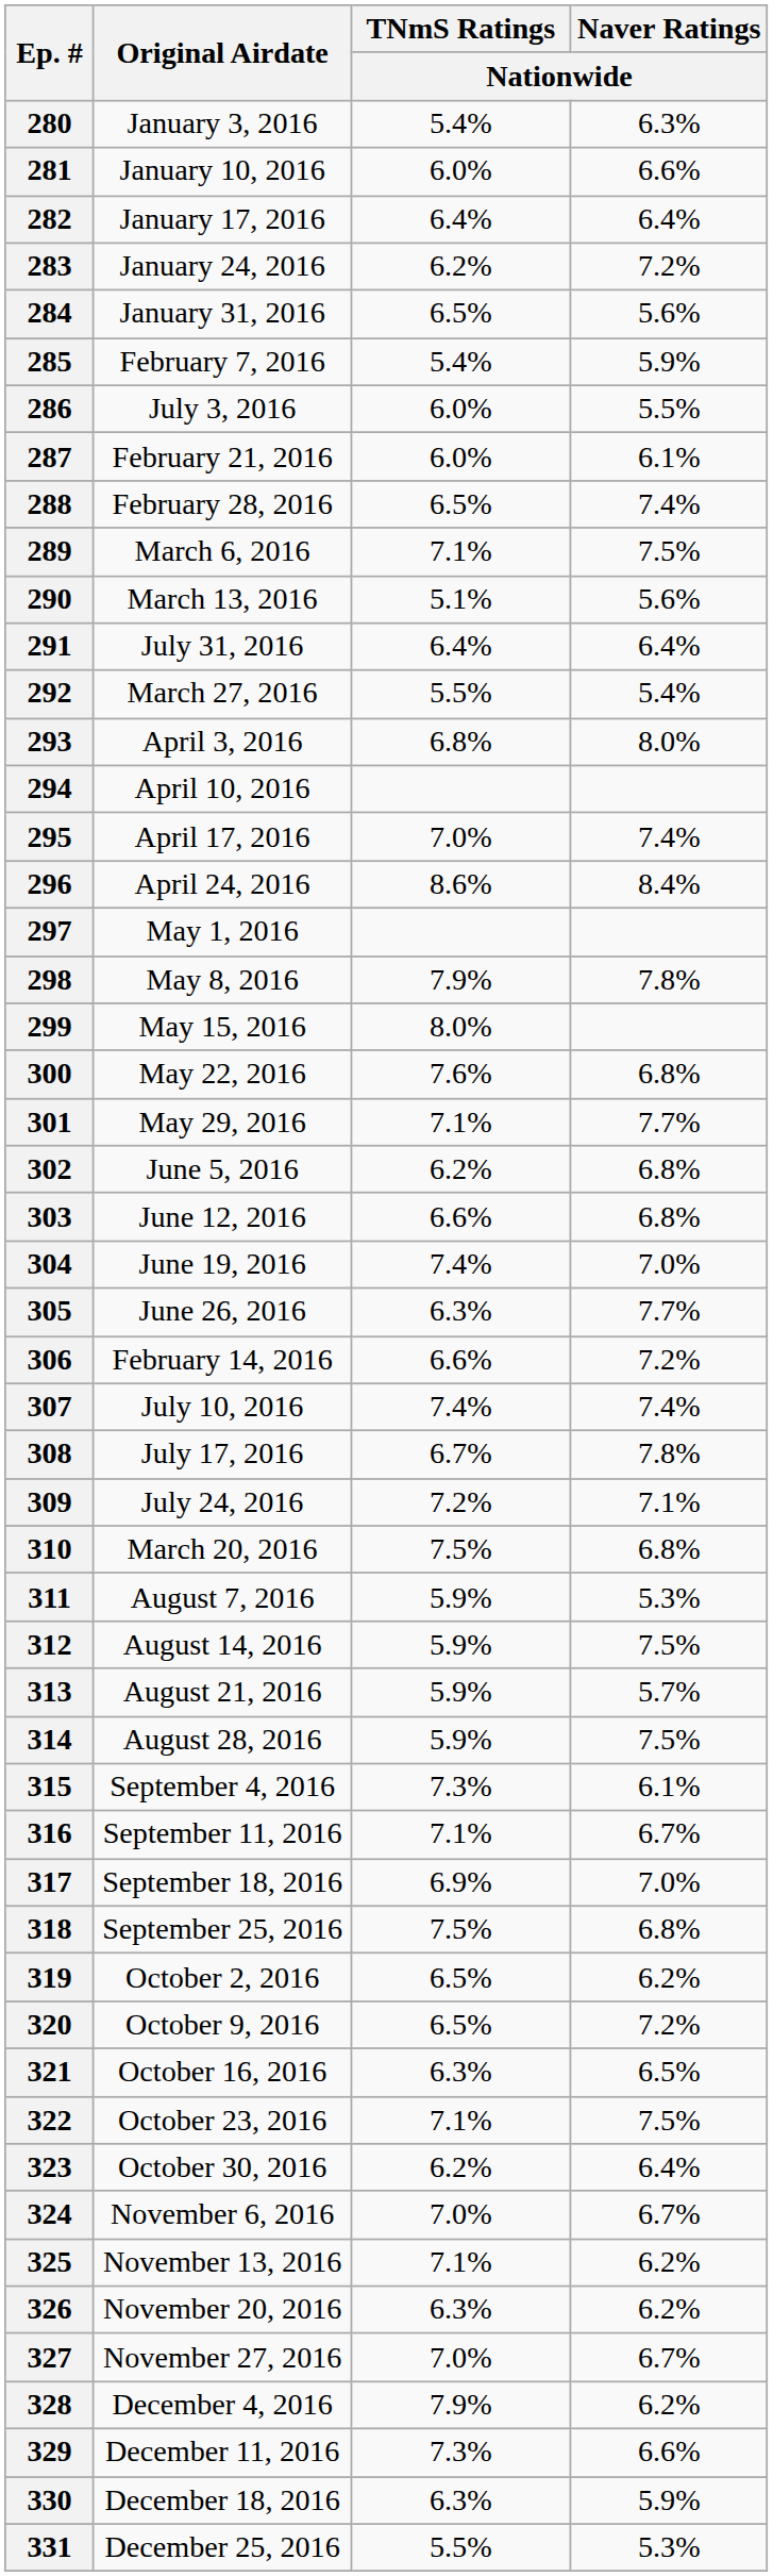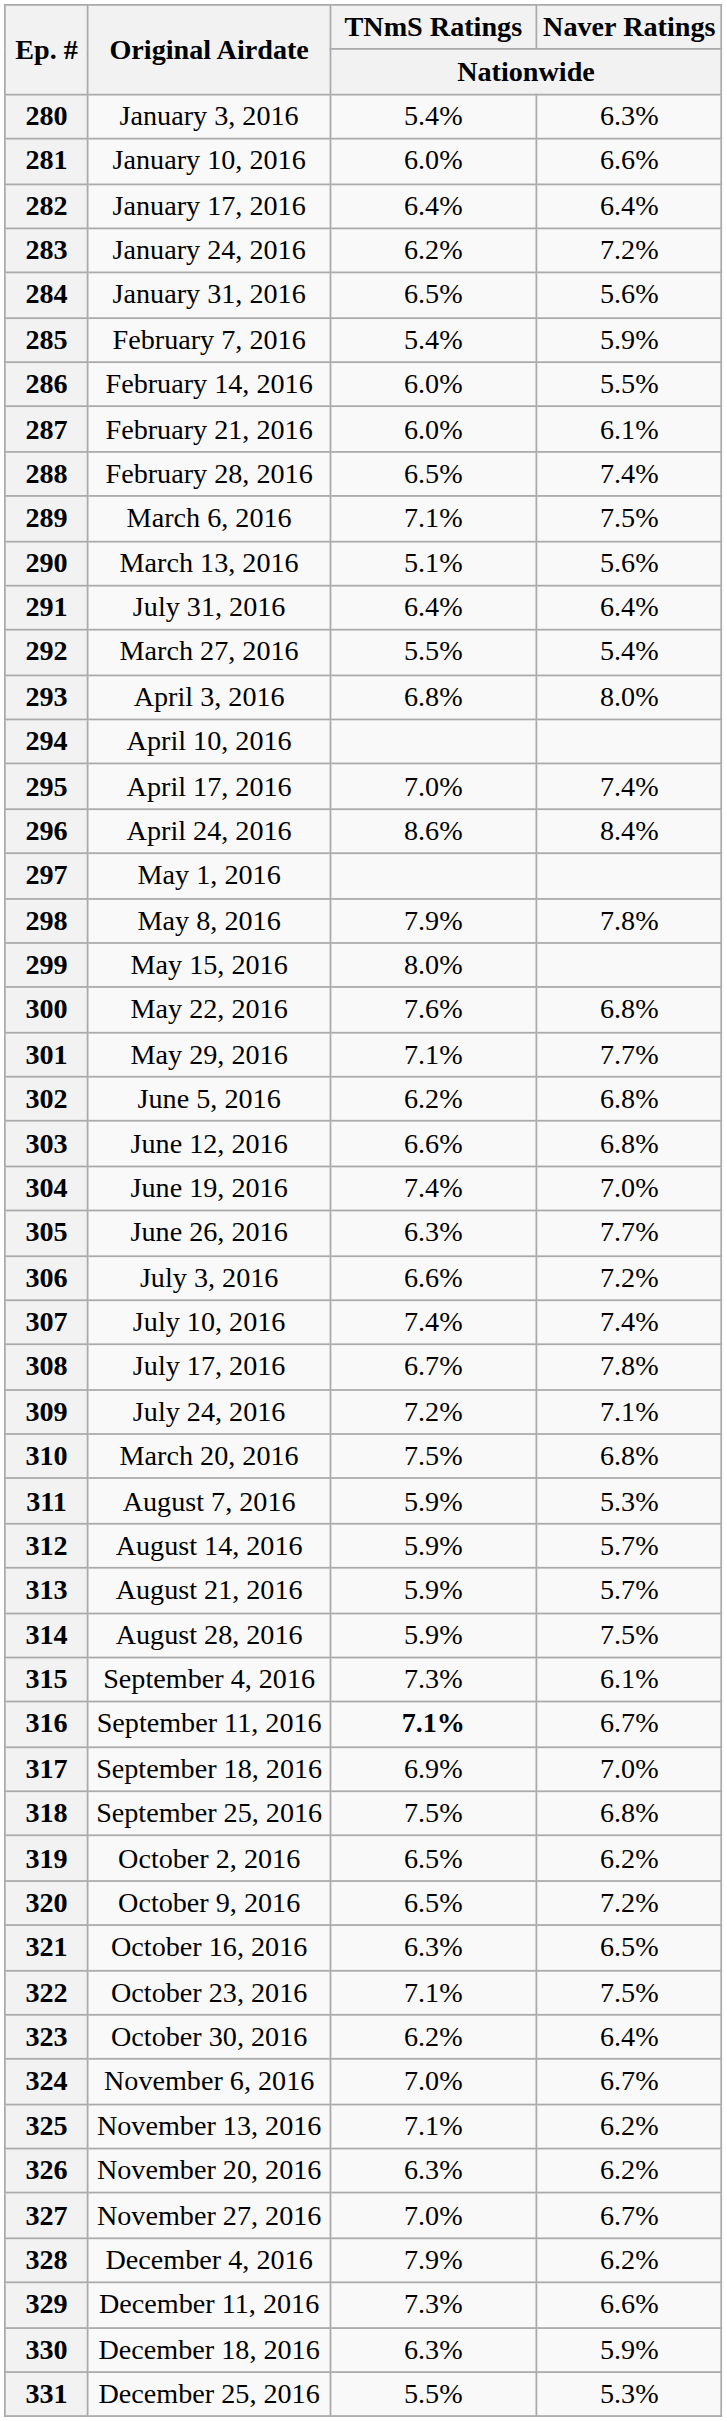 <table class="wikitable sortable" style="text-align:center">
 <tr>
 <th rowspan="2" style="width:40px;">Ep. #</th>
 <th rowspan="2" style="width:130px;">Original Airdate</th>
 <th width=110>TNmS Ratings</th>
 <th colspan="2">Naver Ratings</th>
 </tr>
 <tr>
 <th colspan="2">Nationwide</th>
 </tr>
 <tr>
 <th>280</th>
 <td>January 3, 2016</td>
 <td>5.4%</td>
 <td>6.3%</td>
 </tr>
 <tr>
 <th>281</th>
 <td>January 10, 2016</td>
 <td>6.0%</td>
 <td>6.6%</td>
 </tr>
 <tr>
 <th>282</th>
 <td>January 17, 2016</td>
 <td>6.4%</td>
 <td>6.4%</td>
 </tr>
 <tr>
 <th>283</th>
 <td>January 24, 2016</td>
 <td>6.2%</td>
 <td>7.2%</td>
 </tr>
 <tr>
 <th>284</th>
 <td>January 31, 2016</td>
 <td>6.5%</td>
 <td>5.6%</td>
 </tr>
 <tr>
 <th>285</th>
 <td>February 7, 2016</td>
 <td>5.4%</td>
 <td>5.9%</td>
 </tr>
 <tr>
 <th>286</th>
-<td>July 3, 2016</td>
+<td>February 14, 2016</td>
 <td>6.0%</td>
 <td>5.5%</td>
 </tr>
 <tr>
 <th>287</th>
 <td>February 21, 2016</td>
 <td>6.0%</td>
 <td>6.1%</td>
 </tr>
 <tr>
 <th>288</th>
 <td>February 28, 2016</td>
 <td>6.5%</td>
 <td>7.4%</td>
 </tr>
 <tr>
 <th>289</th>
 <td>March 6, 2016</td>
 <td>7.1%</td>
 <td>7.5%</td>
 </tr>
 <tr>
 <th>290</th>
 <td>March 13, 2016</td>
 <td>5.1%</td>
 <td>5.6%</td>
 </tr>
 <tr>
 <th>291</th>
 <td>July 31, 2016</td>
 <td>6.4%</td>
 <td>6.4%</td>
 </tr>
 <tr>
 <th>292</th>
 <td>March 27, 2016</td>
 <td>5.5%</td>
 <td>5.4%</td>
 </tr>
 <tr>
 <th>293</th>
 <td>April 3, 2016</td>
 <td>6.8%</td>
 <td>8.0%</td>
 </tr>
 <tr>
 <th>294</th>
 <td>April 10, 2016</td>
 <td></td>
 <td></td>
 </tr>
 <tr>
 <th>295</th>
 <td>April 17, 2016</td>
 <td>7.0%</td>
 <td>7.4%</td>
 </tr>
 <tr>
 <th>296</th>
 <td>April 24, 2016</td>
 <td>8.6%</td>
 <td>8.4%</td>
 </tr>
 <tr>
 <th>297</th>
 <td>May 1, 2016</td>
 <td></td>
 <td></td>
 </tr>
 <tr>
 <th>298</th>
 <td>May 8, 2016</td>
 <td>7.9%</td>
 <td>7.8%</td>
 </tr>
 <tr>
 <th>299</th>
 <td>May 15, 2016</td>
 <td>8.0%</td>
 <td></td>
 </tr>
 <tr>
 <th>300</th>
 <td>May 22, 2016</td>
 <td>7.6%</td>
 <td>6.8%</td>
 </tr>
 <tr>
 <th>301</th>
 <td>May 29, 2016</td>
 <td>7.1%</td>
 <td>7.7%</td>
 </tr>
 <tr>
 <th>302</th>
 <td>June 5, 2016</td>
 <td>6.2%</td>
 <td>6.8%</td>
 </tr>
 <tr>
 <th>303</th>
 <td>June 12, 2016</td>
 <td>6.6%</td>
 <td>6.8%</td>
 </tr>
 <tr>
 <th>304</th>
 <td>June 19, 2016</td>
 <td>7.4%</td>
 <td>7.0%</td>
 </tr>
 <tr>
 <th>305</th>
 <td>June 26, 2016</td>
 <td>6.3%</td>
 <td>7.7%</td>
 </tr>
 <tr>
 <th>306</th>
-<td>February 14, 2016</td>
+<td>July 3, 2016</td>
 <td>6.6%</td>
 <td>7.2%</td>
 </tr>
 <tr>
 <th>307</th>
 <td>July 10, 2016</td>
 <td>7.4%</td>
 <td>7.4%</td>
 </tr>
 <tr>
 <th>308</th>
 <td>July 17, 2016</td>
 <td>6.7%</td>
 <td>7.8%</td>
 </tr>
 <tr>
 <th>309</th>
 <td>July 24, 2016</td>
 <td>7.2%</td>
 <td>7.1%</td>
 </tr>
 <tr>
 <th>310</th>
 <td>March 20, 2016</td>
 <td>7.5%</td>
 <td>6.8%</td>
 </tr>
 <tr>
 <th>311</th>
 <td>August 7, 2016</td>
 <td>5.9%</td>
 <td>5.3%</td>
 </tr>
 <tr>
 <th>312</th>
 <td>August 14, 2016</td>
 <td>5.9%</td>
-<td>7.5%</td>
+<td>5.7%</td>
 </tr>
 <tr>
 <th>313</th>
 <td>August 21, 2016</td>
 <td>5.9%</td>
 <td>5.7%</td>
 </tr>
 <tr>
 <th>314</th>
 <td>August 28, 2016</td>
 <td>5.9%</td>
 <td>7.5%</td>
 </tr>
 <tr>
 <th>315</th>
 <td>September 4, 2016</td>
 <td>7.3%</td>
 <td>6.1%</td>
 </tr>
 <tr>
 <th>316</th>
 <td>September 11, 2016</td>
-<td>7.1%</td>
+<td><strong>7.1%</strong></td>
 <td>6.7%</td>
 </tr>
 <tr>
 <th>317</th>
 <td>September 18, 2016</td>
 <td>6.9%</td>
 <td>7.0%</td>
 </tr>
 <tr>
 <th>318</th>
 <td>September 25, 2016</td>
 <td>7.5%</td>
 <td>6.8%</td>
 </tr>
 <tr>
 <th>319</th>
 <td>October 2, 2016</td>
 <td>6.5%</td>
 <td>6.2%</td>
 </tr>
 <tr>
 <th>320</th>
 <td>October 9, 2016</td>
 <td>6.5%</td>
 <td>7.2%</td>
 </tr>
 <tr>
 <th>321</th>
 <td>October 16, 2016</td>
 <td>6.3%</td>
 <td>6.5%</td>
 </tr>
 <tr>
 <th>322</th>
 <td>October 23, 2016</td>
 <td>7.1%</td>
 <td>7.5%</td>
 </tr>
 <tr>
 <th>323</th>
 <td>October 30, 2016</td>
 <td>6.2%</td>
 <td>6.4%</td>
 </tr>
 <tr>
 <th>324</th>
 <td>November 6, 2016</td>
 <td>7.0%</td>
 <td>6.7%</td>
 </tr>
 <tr>
 <th>325</th>
 <td>November 13, 2016</td>
 <td>7.1%</td>
 <td>6.2%</td>
 </tr>
 <tr>
 <th>326</th>
 <td>November 20, 2016</td>
 <td>6.3%</td>
 <td>6.2%</td>
 </tr>
 <tr>
 <th>327</th>
 <td>November 27, 2016</td>
 <td>7.0%</td>
 <td>6.7%</td>
 </tr>
 <tr>
 <th>328</th>
 <td>December 4, 2016</td>
 <td>7.9%</td>
 <td>6.2%</td>
 </tr>
 <tr>
 <th>329</th>
 <td>December 11, 2016</td>
 <td>7.3%</td>
 <td>6.6%</td>
 </tr>
 <tr>
 <th>330</th>
 <td>December 18, 2016</td>
 <td>6.3%</td>
 <td>5.9%</td>
 </tr>
 <tr>
 <th>331</th>
 <td>December 25, 2016</td>
 <td>5.5%</td>
 <td>5.3%</td>
 </tr>
 </table>
